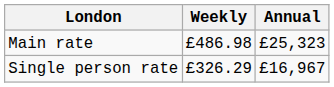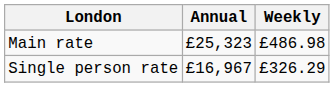 <table class="wikitable">
 <tr>
 <th>London</th>
+<th>Annual</th>
 <th>Weekly</th>
-<th>Annual</th>
 </tr>
 <tr>
 <td>Main rate</td>
+<td>£25,323</td>
 <td>£486.98</td>
-<td>£25,323</td>
 </tr>
 <tr>
 <td>Single person rate</td>
+<td>£16,967</td>
 <td>£326.29</td>
-<td>£16,967</td>
 </tr>
 </table>
